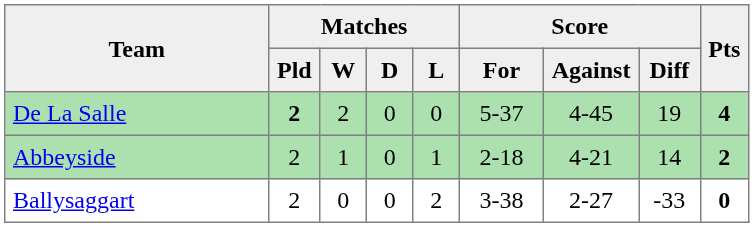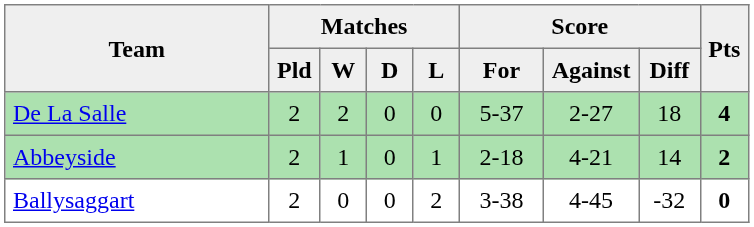 <table style=border-collapse:collapse border=1 cellspacing=0 cellpadding=5>
 <tr align=center bgcolor=#efefef>
 <th rowspan=2 width=165>Team</th>
 <th colspan=4>Matches</th>
 <th colspan=3>Score</th>
 <th rowspan=2width=20>Pts</th>
 </tr>
 <tr align=center bgcolor=#efefef>
 <th width=20>Pld</th>
 <th width=20>W</th>
 <th width=20>D</th>
 <th width=20>L</th>
 <th width=45>For</th>
 <th width=45>Against</th>
 <th width=30>Diff</th>
 </tr>
 <tr align=center  style="background:#ACE1AF;">
 <td style="text-align:left;"><a href='#'>De La Salle</a></td>
-<td><strong>2</strong></td>
+<td>2</td>
 <td>2</td>
 <td>0</td>
 <td>0</td>
 <td>5-37</td>
-<td>4-45</td>
-<td>19</td>
+<td>2-27</td>
+<td>18</td>
 <td><strong>4</strong></td>
 </tr>
 <tr align=center  style="background:#ACE1AF;">
 <td style="text-align:left;"><a href='#'>Abbeyside</a></td>
 <td>2</td>
 <td>1</td>
 <td>0</td>
 <td>1</td>
 <td>2-18</td>
 <td>4-21</td>
 <td>14</td>
 <td><strong>2</strong></td>
 </tr>
 <tr align=center>
 <td style="text-align:left;"><a href='#'>Ballysaggart</a></td>
 <td>2</td>
 <td>0</td>
 <td>0</td>
 <td>2</td>
 <td>3-38</td>
-<td>2-27</td>
-<td>-33</td>
+<td>4-45</td>
+<td>-32</td>
 <td><strong>0</strong></td>
 </tr>
 </table>
